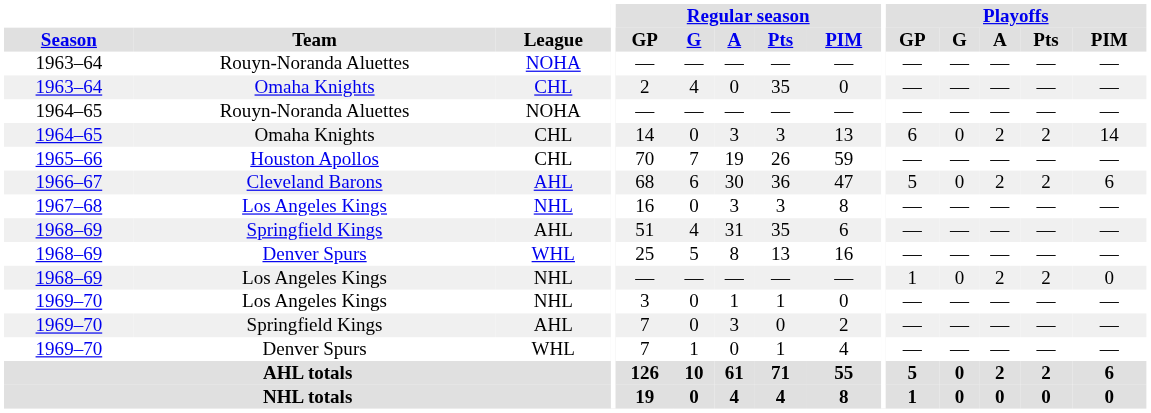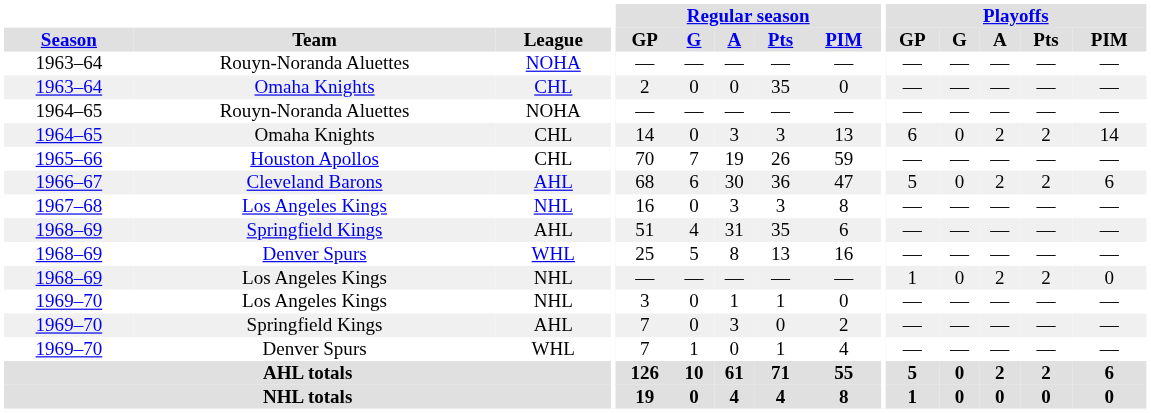 <table border="0" cellpadding="1" cellspacing="0" style="text-align:center; width:60em">
 <tr bgcolor="#e0e0e0">
 <th colspan="3" bgcolor="#ffffff"></th>
 <th rowspan="100" bgcolor="#ffffff"></th>
 <th colspan="5"><a href='#'>Regular season</a></th>
 <th rowspan="100" bgcolor="#ffffff"></th>
 <th colspan="5"><a href='#'>Playoffs</a></th>
 </tr>
 <tr bgcolor="#e0e0e0">
 <th><a href='#'>Season</a></th>
 <th>Team</th>
 <th>League</th>
 <th>GP</th>
 <th><a href='#'>G</a></th>
 <th><a href='#'>A</a></th>
 <th><a href='#'>Pts</a></th>
 <th><a href='#'>PIM</a></th>
 <th>GP</th>
 <th>G</th>
 <th>A</th>
 <th>Pts</th>
 <th>PIM</th>
 </tr>
 <tr>
 <td>1963–64</td>
 <td>Rouyn-Noranda Aluettes</td>
 <td><a href='#'>NOHA</a></td>
 <td>—</td>
 <td>—</td>
 <td>—</td>
 <td>—</td>
 <td>—</td>
 <td>—</td>
 <td>—</td>
 <td>—</td>
 <td>—</td>
 <td>—</td>
 </tr>
 <tr bgcolor="#f0f0f0">
 <td><a href='#'>1963–64</a></td>
 <td><a href='#'>Omaha Knights</a></td>
 <td><a href='#'>CHL</a></td>
 <td>2</td>
-<td>4</td>
+<td>0</td>
 <td>0</td>
 <td>35</td>
 <td>0</td>
 <td>—</td>
 <td>—</td>
 <td>—</td>
 <td>—</td>
 <td>—</td>
 </tr>
 <tr>
 <td>1964–65</td>
 <td>Rouyn-Noranda Aluettes</td>
 <td>NOHA</td>
 <td>—</td>
 <td>—</td>
 <td>—</td>
 <td>—</td>
 <td>—</td>
 <td>—</td>
 <td>—</td>
 <td>—</td>
 <td>—</td>
 <td>—</td>
 </tr>
 <tr bgcolor="#f0f0f0">
 <td><a href='#'>1964–65</a></td>
 <td>Omaha Knights</td>
 <td>CHL</td>
 <td>14</td>
 <td>0</td>
 <td>3</td>
 <td>3</td>
 <td>13</td>
 <td>6</td>
 <td>0</td>
 <td>2</td>
 <td>2</td>
 <td>14</td>
 </tr>
 <tr>
 <td><a href='#'>1965–66</a></td>
 <td><a href='#'>Houston Apollos</a></td>
 <td>CHL</td>
 <td>70</td>
 <td>7</td>
 <td>19</td>
 <td>26</td>
 <td>59</td>
 <td>—</td>
 <td>—</td>
 <td>—</td>
 <td>—</td>
 <td>—</td>
 </tr>
 <tr bgcolor="#f0f0f0">
 <td><a href='#'>1966–67</a></td>
 <td><a href='#'>Cleveland Barons</a></td>
 <td><a href='#'>AHL</a></td>
 <td>68</td>
 <td>6</td>
 <td>30</td>
 <td>36</td>
 <td>47</td>
 <td>5</td>
 <td>0</td>
 <td>2</td>
 <td>2</td>
 <td>6</td>
 </tr>
 <tr>
 <td><a href='#'>1967–68</a></td>
 <td><a href='#'>Los Angeles Kings</a></td>
 <td><a href='#'>NHL</a></td>
 <td>16</td>
 <td>0</td>
 <td>3</td>
 <td>3</td>
 <td>8</td>
 <td>—</td>
 <td>—</td>
 <td>—</td>
 <td>—</td>
 <td>—</td>
 </tr>
 <tr bgcolor="#f0f0f0">
 <td><a href='#'>1968–69</a></td>
 <td><a href='#'>Springfield Kings</a></td>
 <td>AHL</td>
 <td>51</td>
 <td>4</td>
 <td>31</td>
 <td>35</td>
 <td>6</td>
 <td>—</td>
 <td>—</td>
 <td>—</td>
 <td>—</td>
 <td>—</td>
 </tr>
 <tr>
 <td><a href='#'>1968–69</a></td>
 <td><a href='#'>Denver Spurs</a></td>
 <td><a href='#'>WHL</a></td>
 <td>25</td>
 <td>5</td>
 <td>8</td>
 <td>13</td>
 <td>16</td>
 <td>—</td>
 <td>—</td>
 <td>—</td>
 <td>—</td>
 <td>—</td>
 </tr>
 <tr bgcolor="#f0f0f0">
 <td><a href='#'>1968–69</a></td>
 <td>Los Angeles Kings</td>
 <td>NHL</td>
 <td>—</td>
 <td>—</td>
 <td>—</td>
 <td>—</td>
 <td>—</td>
 <td>1</td>
 <td>0</td>
 <td>2</td>
 <td>2</td>
 <td>0</td>
 </tr>
 <tr>
 <td><a href='#'>1969–70</a></td>
 <td>Los Angeles Kings</td>
 <td>NHL</td>
 <td>3</td>
 <td>0</td>
 <td>1</td>
 <td>1</td>
 <td>0</td>
 <td>—</td>
 <td>—</td>
 <td>—</td>
 <td>—</td>
 <td>—</td>
 </tr>
 <tr bgcolor="#f0f0f0">
 <td><a href='#'>1969–70</a></td>
 <td>Springfield Kings</td>
 <td>AHL</td>
 <td>7</td>
 <td>0</td>
 <td>3</td>
 <td>0</td>
 <td>2</td>
 <td>—</td>
 <td>—</td>
 <td>—</td>
 <td>—</td>
 <td>—</td>
 </tr>
 <tr>
 <td><a href='#'>1969–70</a></td>
 <td>Denver Spurs</td>
 <td>WHL</td>
 <td>7</td>
 <td>1</td>
 <td>0</td>
 <td>1</td>
 <td>4</td>
 <td>—</td>
 <td>—</td>
 <td>—</td>
 <td>—</td>
 <td>—</td>
 </tr>
 <tr bgcolor="#e0e0e0">
 <th colspan="3">AHL totals</th>
 <th>126</th>
 <th>10</th>
 <th>61</th>
 <th>71</th>
 <th>55</th>
 <th>5</th>
 <th>0</th>
 <th>2</th>
 <th>2</th>
 <th>6</th>
 </tr>
 <tr bgcolor="#e0e0e0">
 <th colspan="3">NHL totals</th>
 <th>19</th>
 <th>0</th>
 <th>4</th>
 <th>4</th>
 <th>8</th>
 <th>1</th>
 <th>0</th>
 <th>0</th>
 <th>0</th>
 <th>0</th>
 </tr>
 </table>
